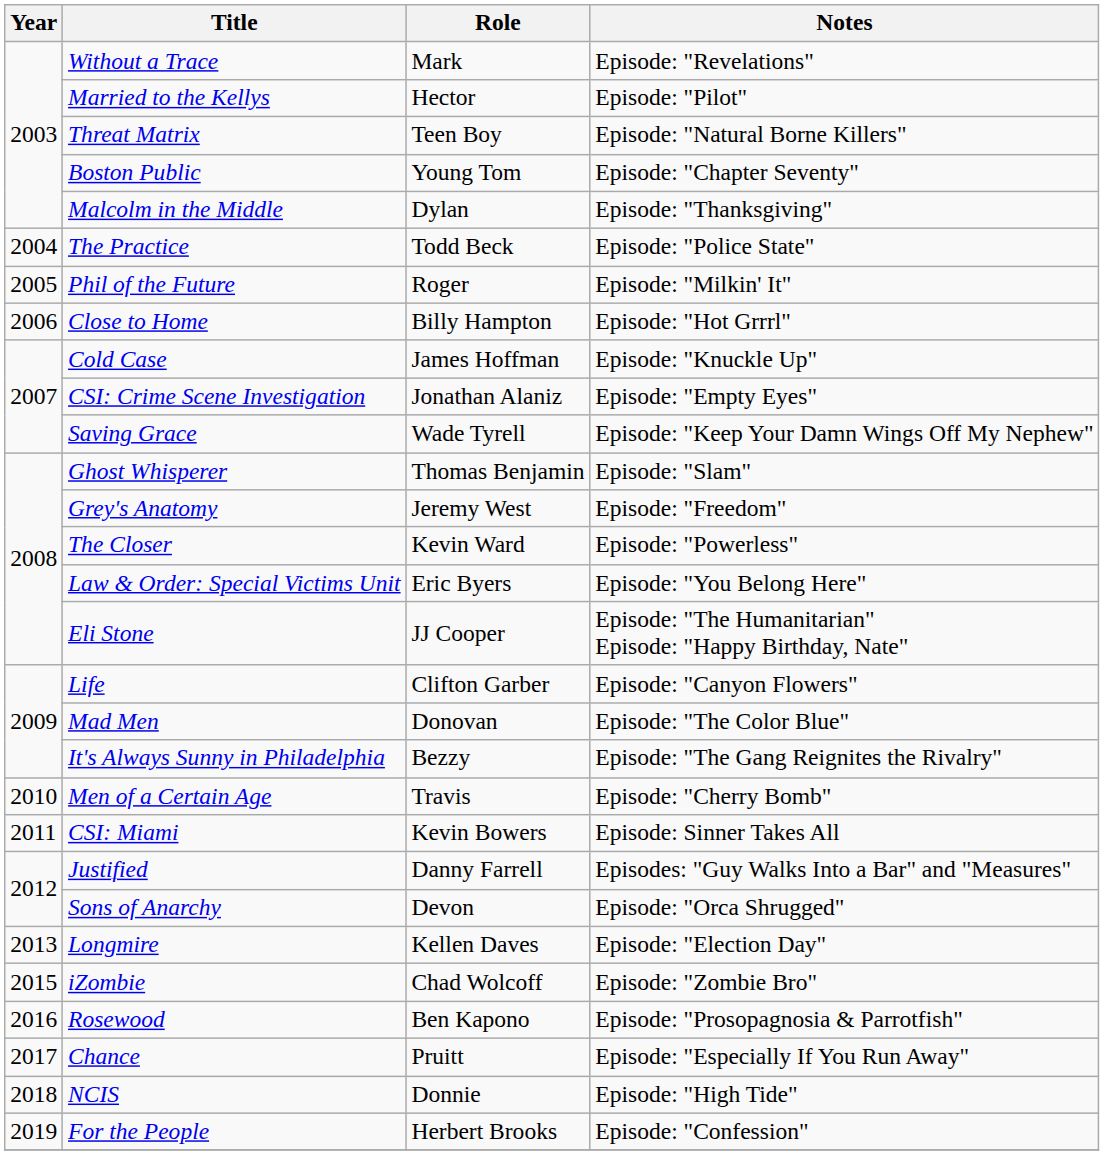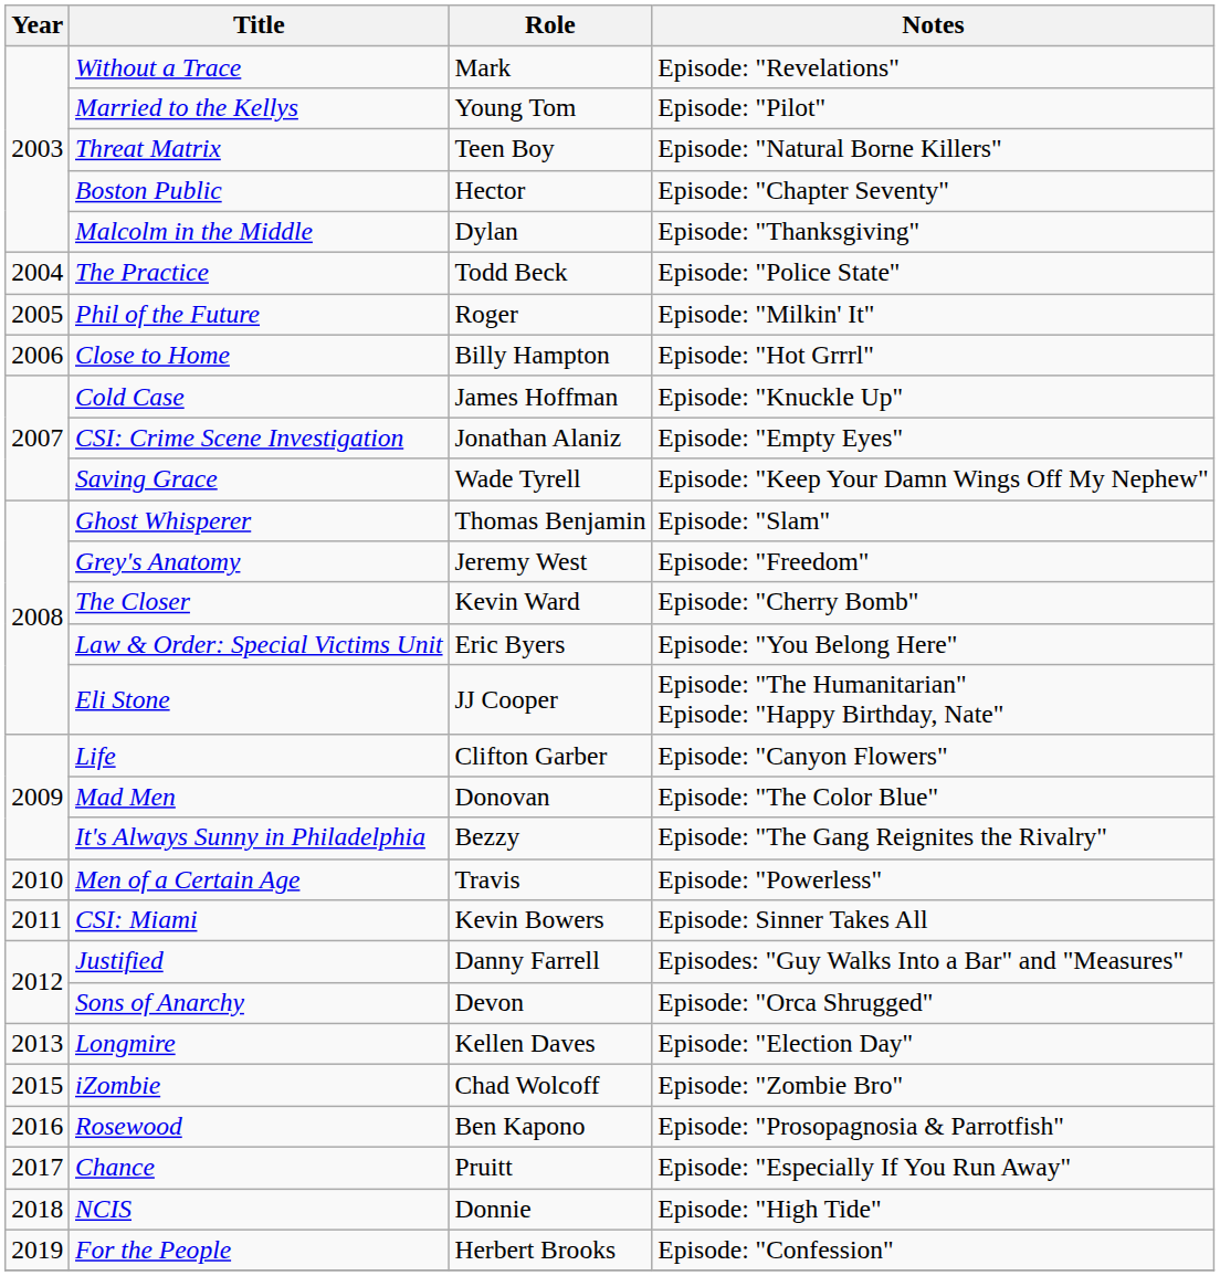 <table class="wikitable">
 <tr>
 <th>Year</th>
 <th>Title</th>
 <th>Role</th>
 <th>Notes</th>
 </tr>
 <tr>
 <td rowspan="5">2003</td>
 <td><em><a href='#'>Without a Trace</a></em></td>
 <td>Mark</td>
 <td>Episode: "Revelations"</td>
 </tr>
 <tr>
 <td><em><a href='#'>Married to the Kellys</a></em></td>
-<td>Hector</td>
+<td>Young Tom</td>
 <td>Episode: "Pilot"</td>
 </tr>
 <tr>
 <td><em><a href='#'>Threat Matrix</a></em></td>
 <td>Teen Boy</td>
 <td>Episode: "Natural Borne Killers"</td>
 </tr>
 <tr>
 <td><em><a href='#'>Boston Public</a></em></td>
-<td>Young Tom</td>
+<td>Hector</td>
 <td>Episode: "Chapter Seventy"</td>
 </tr>
 <tr>
 <td><em><a href='#'>Malcolm in the Middle</a></em></td>
 <td>Dylan</td>
 <td>Episode: "Thanksgiving"</td>
 </tr>
 <tr>
 <td>2004</td>
 <td><em><a href='#'>The Practice</a></em></td>
 <td>Todd Beck</td>
 <td>Episode: "Police State"</td>
 </tr>
 <tr>
 <td>2005</td>
 <td><em><a href='#'>Phil of the Future</a></em></td>
 <td>Roger</td>
 <td>Episode: "Milkin' It"</td>
 </tr>
 <tr>
 <td>2006</td>
 <td><em><a href='#'>Close to Home</a></em></td>
 <td>Billy Hampton</td>
 <td>Episode: "Hot Grrrl"</td>
 </tr>
 <tr>
 <td rowspan="3">2007</td>
 <td><em><a href='#'>Cold Case</a></em></td>
 <td>James Hoffman</td>
 <td>Episode: "Knuckle Up"</td>
 </tr>
 <tr>
 <td><em><a href='#'>CSI: Crime Scene Investigation</a></em></td>
 <td>Jonathan Alaniz</td>
 <td>Episode: "Empty Eyes"</td>
 </tr>
 <tr>
 <td><em><a href='#'>Saving Grace</a></em></td>
 <td>Wade Tyrell</td>
 <td>Episode: "Keep Your Damn Wings Off My Nephew"</td>
 </tr>
 <tr>
 <td rowspan="5">2008</td>
 <td><em><a href='#'>Ghost Whisperer</a></em></td>
 <td>Thomas Benjamin</td>
 <td>Episode: "Slam"</td>
 </tr>
 <tr>
 <td><em><a href='#'>Grey's Anatomy</a></em></td>
 <td>Jeremy West</td>
 <td>Episode: "Freedom"</td>
 </tr>
 <tr>
 <td><em><a href='#'>The Closer</a></em></td>
 <td>Kevin Ward</td>
-<td>Episode: "Powerless"</td>
+<td>Episode: "Cherry Bomb"</td>
 </tr>
 <tr>
 <td><em><a href='#'>Law & Order: Special Victims Unit</a></em></td>
 <td>Eric Byers</td>
 <td>Episode: "You Belong Here"</td>
 </tr>
 <tr>
 <td><em><a href='#'>Eli Stone</a></em></td>
 <td>JJ Cooper</td>
 <td>Episode: "The Humanitarian" <br> Episode: "Happy Birthday, Nate"</td>
 </tr>
 <tr>
 <td rowspan="3">2009</td>
 <td><em><a href='#'>Life</a></em></td>
 <td>Clifton Garber</td>
 <td>Episode: "Canyon Flowers"</td>
 </tr>
 <tr>
 <td><em><a href='#'>Mad Men</a></em></td>
 <td>Donovan</td>
 <td>Episode: "The Color Blue"</td>
 </tr>
 <tr>
 <td><em><a href='#'>It's Always Sunny in Philadelphia</a></em></td>
 <td>Bezzy</td>
 <td>Episode: "The Gang Reignites the Rivalry"</td>
 </tr>
 <tr>
 <td>2010</td>
 <td><em><a href='#'>Men of a Certain Age</a></em></td>
 <td>Travis</td>
-<td>Episode: "Cherry Bomb"</td>
+<td>Episode: "Powerless"</td>
 </tr>
 <tr>
 <td>2011</td>
 <td><em><a href='#'>CSI: Miami</a></em></td>
 <td>Kevin Bowers</td>
 <td>Episode: Sinner Takes All</td>
 </tr>
 <tr>
 <td rowspan="2">2012</td>
 <td><em><a href='#'>Justified</a></em></td>
 <td>Danny Farrell</td>
 <td>Episodes: "Guy Walks Into a Bar" and "Measures"</td>
 </tr>
 <tr>
 <td><em><a href='#'>Sons of Anarchy</a></em></td>
 <td>Devon</td>
 <td>Episode: "Orca Shrugged"</td>
 </tr>
 <tr>
 <td>2013</td>
 <td><em><a href='#'>Longmire</a></em></td>
 <td>Kellen Daves</td>
 <td>Episode: "Election Day"</td>
 </tr>
 <tr>
 <td>2015</td>
 <td><em><a href='#'>iZombie</a></em></td>
 <td>Chad Wolcoff</td>
 <td>Episode: "Zombie Bro"</td>
 </tr>
 <tr>
 <td>2016</td>
 <td><em><a href='#'>Rosewood</a></em></td>
 <td>Ben Kapono</td>
 <td>Episode: "Prosopagnosia & Parrotfish"</td>
 </tr>
 <tr>
 <td>2017</td>
 <td><em><a href='#'>Chance</a></em></td>
 <td>Pruitt</td>
 <td>Episode: "Especially If You Run Away"</td>
 </tr>
 <tr>
 <td>2018</td>
 <td><em><a href='#'>NCIS</a></em></td>
 <td>Donnie</td>
 <td>Episode: "High Tide"</td>
 </tr>
 <tr>
 <td>2019</td>
 <td><em><a href='#'>For the People</a></em></td>
 <td>Herbert Brooks</td>
 <td>Episode: "Confession"</td>
 </tr>
 <tr>
 </tr>
 </table>
